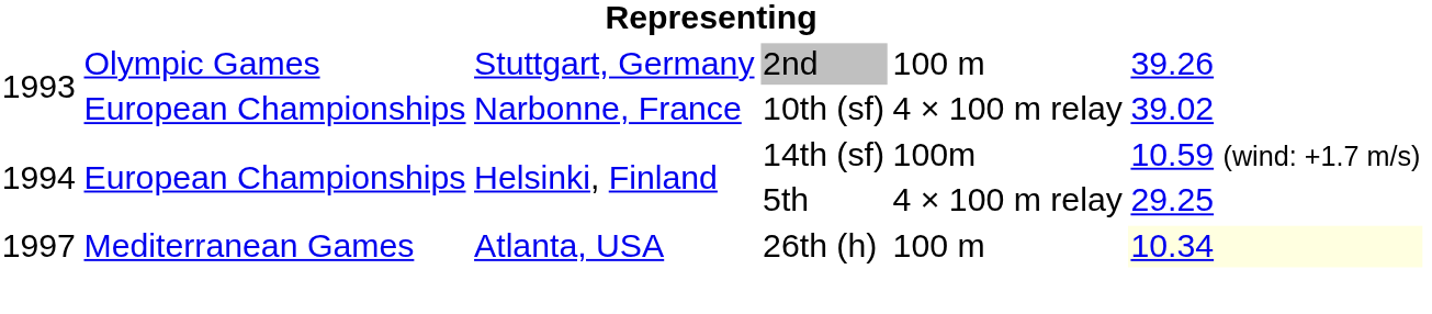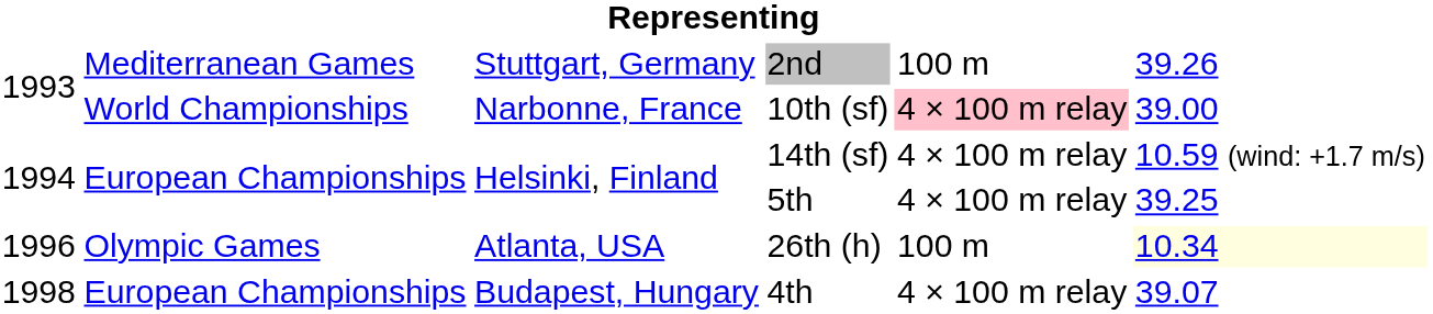 <table>
 <tr>
 <th colspan="6">Representing </th>
 </tr>
 <tr>
 <td rowspan=2>1993</td>
-<td><a href='#'>Olympic Games</a></td>
+<td><a href='#'>Mediterranean Games</a></td>
 <td><a href='#'>Stuttgart, Germany</a></td>
 <td bgcolor="silver">2nd</td>
 <td>100 m</td>
 <td><a href='#'>39.26</a></td>
 </tr>
 <tr>
-<td><a href='#'>European Championships</a></td>
+<td><a href='#'>World Championships</a></td>
 <td><a href='#'>Narbonne, France</a></td>
 <td>10th (sf)</td>
-<td>4 × 100 m relay</td>
-<td><a href='#'>39.02</a></td>
+<td style="background: pink;">4 × 100 m relay</td>
+<td><a href='#'>39.00</a></td>
 </tr>
 <tr>
 <td rowspan=2>1994</td>
 <td rowspan=2><a href='#'>European Championships</a></td>
 <td rowspan=2><a href='#'>Helsinki</a>, <a href='#'>Finland</a></td>
 <td>14th (sf)</td>
-<td>100m</td>
+<td>4 × 100 m relay</td>
 <td><a href='#'>10.59</a> <small>(wind: +1.7 m/s)</small></td>
 </tr>
 <tr>
 <td>5th</td>
 <td>4 × 100 m relay</td>
-<td><a href='#'>29.25</a></td>
+<td><a href='#'>39.25</a></td>
 </tr>
 <tr>
-<td>1997</td>
-<td><a href='#'>Mediterranean Games</a></td>
+<td>1996</td>
+<td><a href='#'>Olympic Games</a></td>
 <td><a href='#'>Atlanta, USA</a></td>
 <td>26th (h)</td>
 <td>100 m</td>
 <td style="background: lightyellow;"><a href='#'>10.34</a></td>
 </tr>
 <tr>
+<td>1998</td>
+<td><a href='#'>European Championships</a></td>
+<td><a href='#'>Budapest, Hungary</a></td>
+<td>4th</td>
+<td>4 × 100 m relay</td>
+<td><a href='#'>39.07</a></td>
+</tr>
+<tr>
 </tr>
 </table>
